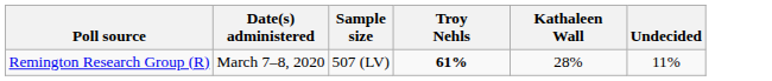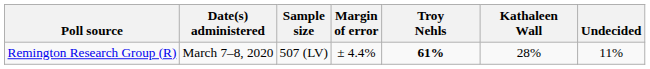 <table class="wikitable" style="font-size:90%;text-align:center;">
 <tr valign=bottom>
 <th>Poll source</th>
 <th>Date(s)<br>administered</th>
 <th>Sample<br>size</th>
+<th>Margin<br>of error</th>
 <th style="width:100px;">Troy<br>Nehls</th>
 <th style="width:100px;">Kathaleen<br>Wall</th>
 <th>Undecided</th>
 </tr>
 <tr>
 <td style="text-align:left;"><a href='#'>Remington Research Group (R)</a></td>
 <td>March 7–8, 2020</td>
 <td>507 (LV)</td>
+<td>± 4.4%</td>
 <td><strong>61%</strong></td>
 <td>28%</td>
 <td>11%</td>
 </tr>
 </table>
